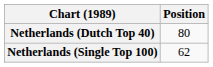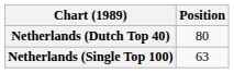 <table class="wikitable plainrowheaders sortable" style="text-align:center">
 <tr>
 <th>Chart (1989)</th>
 <th>Position</th>
 </tr>
 <tr>
 <th scope="row">Netherlands (Dutch Top 40)</th>
 <td>80</td>
 </tr>
 <tr>
 <th scope="row">Netherlands (Single Top 100)</th>
-<td>62</td>
+<td>63</td>
 </tr>
 </table>
